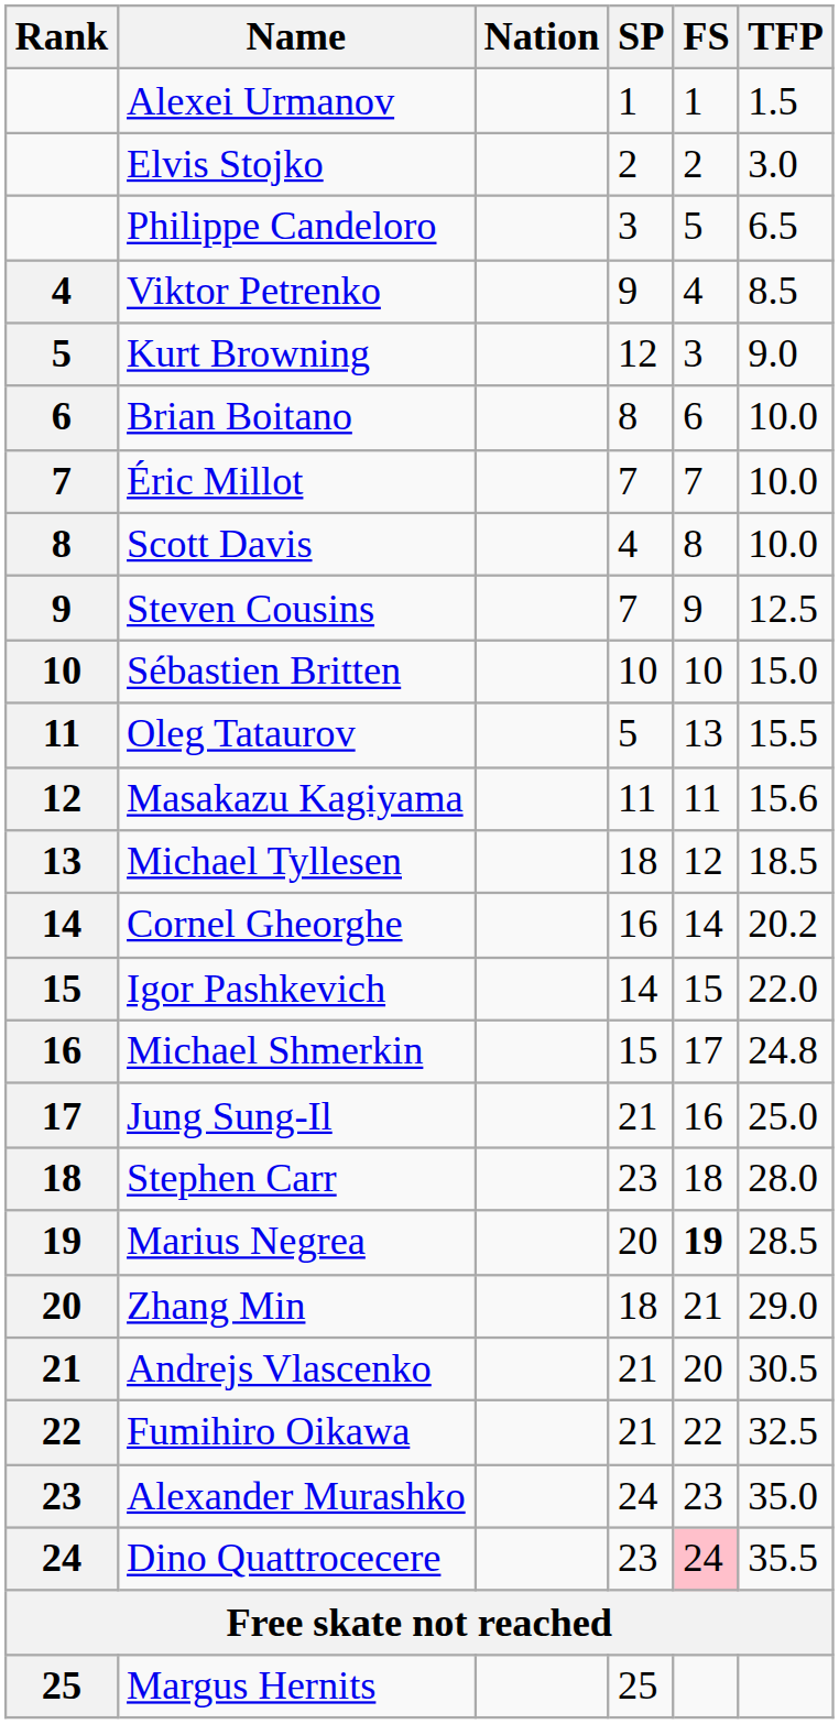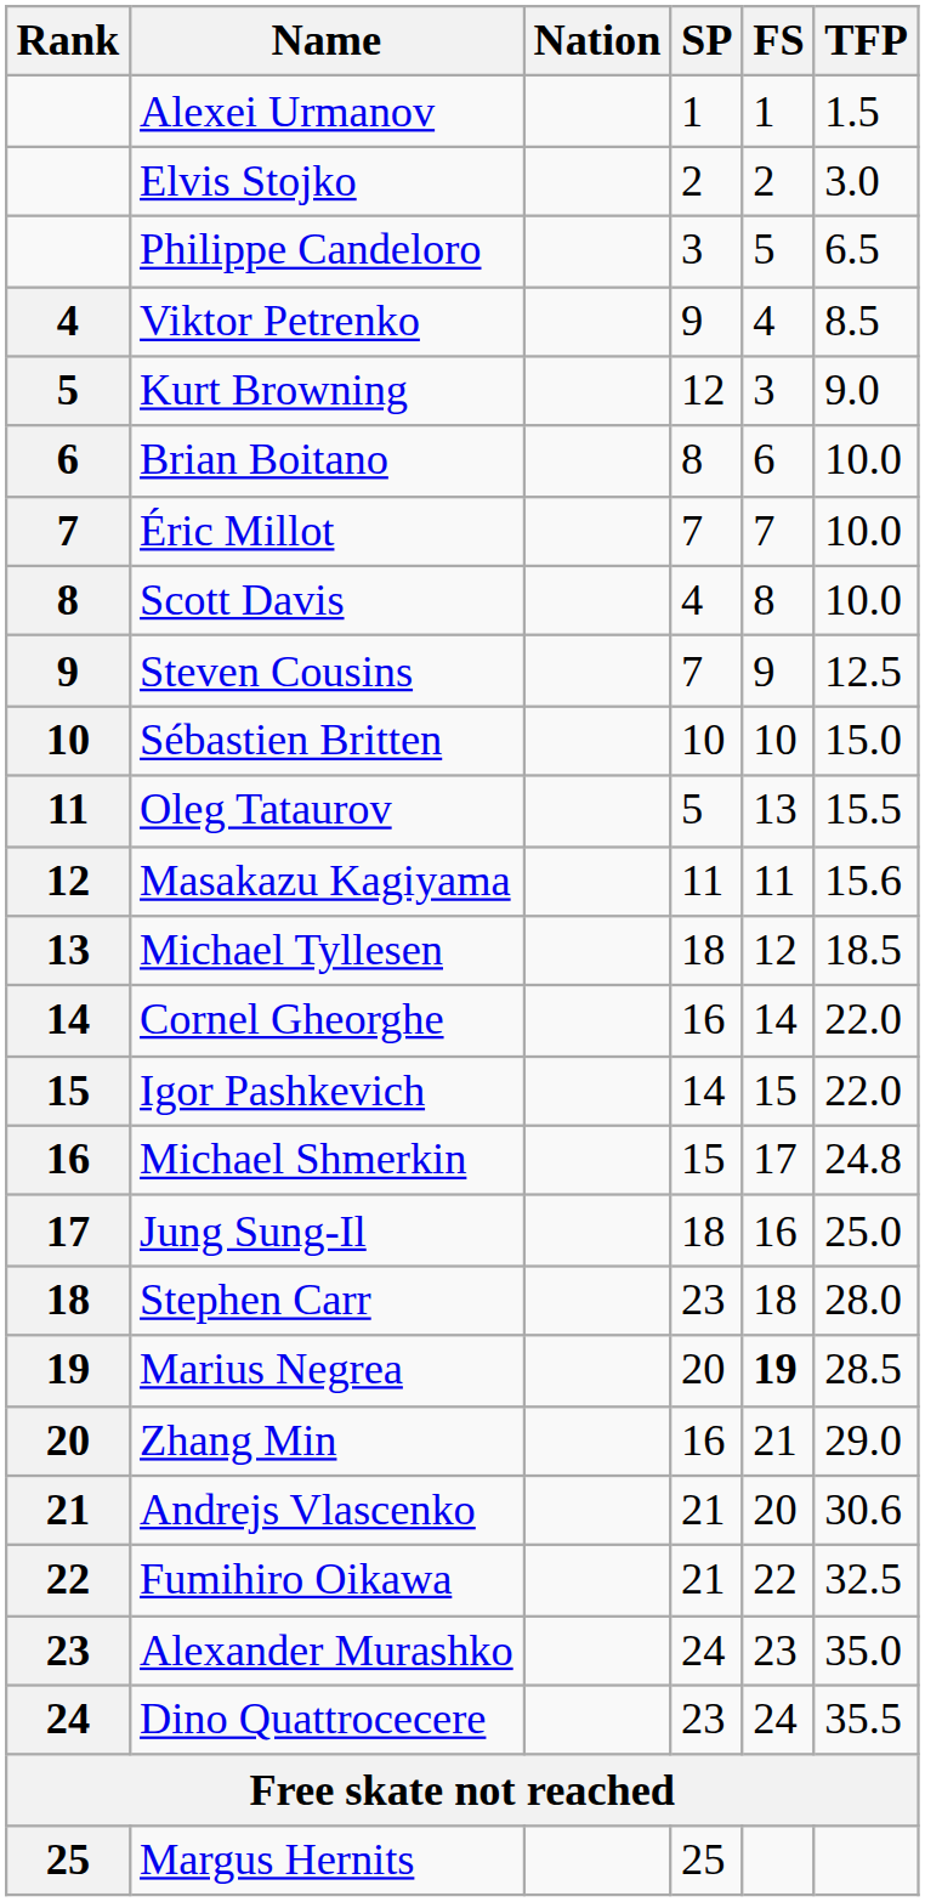 <table class="wikitable">
 <tr>
 <th>Rank</th>
 <th>Name</th>
 <th>Nation</th>
 <th>SP</th>
 <th>FS</th>
 <th>TFP</th>
 </tr>
 <tr>
 <td align="center"></td>
 <td><a href='#'>Alexei Urmanov</a></td>
 <td></td>
 <td>1</td>
 <td>1</td>
 <td>1.5</td>
 </tr>
 <tr>
 <td align="center"></td>
 <td><a href='#'>Elvis Stojko</a></td>
 <td></td>
 <td>2</td>
 <td>2</td>
 <td>3.0</td>
 </tr>
 <tr>
 <td align="center"></td>
 <td><a href='#'>Philippe Candeloro</a></td>
 <td></td>
 <td>3</td>
 <td>5</td>
 <td>6.5</td>
 </tr>
 <tr>
 <th>4</th>
 <td><a href='#'>Viktor Petrenko</a></td>
 <td></td>
 <td>9</td>
 <td>4</td>
 <td>8.5</td>
 </tr>
 <tr>
 <th>5</th>
 <td><a href='#'>Kurt Browning</a></td>
 <td></td>
 <td>12</td>
 <td>3</td>
 <td>9.0</td>
 </tr>
 <tr>
 <th>6</th>
 <td><a href='#'>Brian Boitano</a></td>
 <td></td>
 <td>8</td>
 <td>6</td>
 <td>10.0</td>
 </tr>
 <tr>
 <th>7</th>
 <td><a href='#'>Éric Millot</a></td>
 <td></td>
 <td>7</td>
 <td>7</td>
 <td>10.0</td>
 </tr>
 <tr>
 <th>8</th>
 <td><a href='#'>Scott Davis</a></td>
 <td></td>
 <td>4</td>
 <td>8</td>
 <td>10.0</td>
 </tr>
 <tr>
 <th>9</th>
 <td><a href='#'>Steven Cousins</a></td>
 <td></td>
 <td>7</td>
 <td>9</td>
 <td>12.5</td>
 </tr>
 <tr>
 <th>10</th>
 <td><a href='#'>Sébastien Britten</a></td>
 <td></td>
 <td>10</td>
 <td>10</td>
 <td>15.0</td>
 </tr>
 <tr>
 <th>11</th>
 <td><a href='#'>Oleg Tataurov</a></td>
 <td></td>
 <td>5</td>
 <td>13</td>
 <td>15.5</td>
 </tr>
 <tr>
 <th>12</th>
 <td><a href='#'>Masakazu Kagiyama</a></td>
 <td></td>
 <td>11</td>
 <td>11</td>
 <td>15.6</td>
 </tr>
 <tr>
 <th>13</th>
 <td><a href='#'>Michael Tyllesen</a></td>
 <td></td>
 <td>18</td>
 <td>12</td>
 <td>18.5</td>
 </tr>
 <tr>
 <th>14</th>
 <td><a href='#'>Cornel Gheorghe</a></td>
 <td></td>
 <td>16</td>
 <td>14</td>
-<td>20.2</td>
+<td>22.0</td>
 </tr>
 <tr>
 <th>15</th>
 <td><a href='#'>Igor Pashkevich</a></td>
 <td></td>
 <td>14</td>
 <td>15</td>
 <td>22.0</td>
 </tr>
 <tr>
 <th>16</th>
 <td><a href='#'>Michael Shmerkin</a></td>
 <td></td>
 <td>15</td>
 <td>17</td>
 <td>24.8</td>
 </tr>
 <tr>
 <th>17</th>
 <td><a href='#'>Jung Sung-Il</a></td>
 <td></td>
-<td>21</td>
+<td>18</td>
 <td>16</td>
 <td>25.0</td>
 </tr>
 <tr>
 <th>18</th>
 <td><a href='#'>Stephen Carr</a></td>
 <td></td>
 <td>23</td>
 <td>18</td>
 <td>28.0</td>
 </tr>
 <tr>
 <th>19</th>
 <td><a href='#'>Marius Negrea</a></td>
 <td></td>
 <td>20</td>
 <td><strong>19</strong></td>
 <td>28.5</td>
 </tr>
 <tr>
 <th>20</th>
 <td><a href='#'>Zhang Min</a></td>
 <td></td>
-<td>18</td>
+<td>16</td>
 <td>21</td>
 <td>29.0</td>
 </tr>
 <tr>
 <th>21</th>
 <td><a href='#'>Andrejs Vlascenko</a></td>
 <td></td>
 <td>21</td>
 <td>20</td>
-<td>30.5</td>
+<td>30.6</td>
 </tr>
 <tr>
 <th>22</th>
 <td><a href='#'>Fumihiro Oikawa</a></td>
 <td></td>
 <td>21</td>
 <td>22</td>
 <td>32.5</td>
 </tr>
 <tr>
 <th>23</th>
 <td><a href='#'>Alexander Murashko</a></td>
 <td></td>
 <td>24</td>
 <td>23</td>
 <td>35.0</td>
 </tr>
 <tr>
 <th>24</th>
 <td><a href='#'>Dino Quattrocecere</a></td>
 <td></td>
 <td>23</td>
-<td style="background: pink;">24</td>
+<td>24</td>
 <td>35.5</td>
 </tr>
 <tr>
 <th colspan="6">Free skate not reached</th>
 </tr>
 <tr>
 <th>25</th>
 <td><a href='#'>Margus Hernits</a></td>
 <td></td>
 <td>25</td>
 <td></td>
 <td></td>
 </tr>
 </table>
